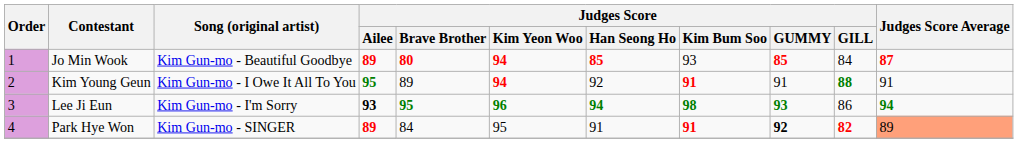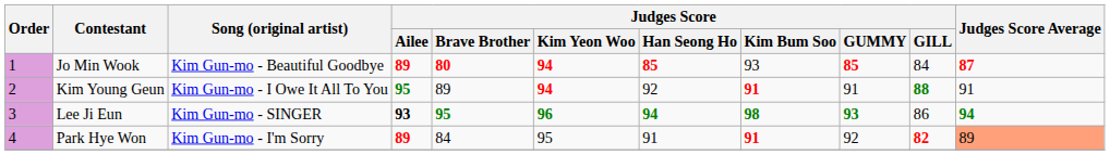 <table class="wikitable">
 <tr>
 <th scope="col" rowspan="2">Order</th>
 <th scope="col" rowspan="2">Contestant</th>
 <th scope="col" rowspan="2">Song (original artist)</th>
 <th scope="col" colspan="7">Judges Score</th>
 <th scope="col" rowspan="2">Judges Score Average</th>
 </tr>
 <tr>
 <th>Ailee</th>
 <th>Brave Brother</th>
 <th>Kim Yeon Woo</th>
 <th>Han Seong Ho</th>
 <th>Kim Bum Soo</th>
 <th>GUMMY</th>
 <th>GILL</th>
 </tr>
 <tr>
 <td style="background:plum">1</td>
 <td>Jo Min Wook</td>
 <td><a href='#'>Kim Gun-mo</a> - Beautiful Goodbye</td>
 <td style=color:red><strong>89</strong></td>
 <td style=color:red><strong>80</strong></td>
 <td style=color:red><strong>94</strong></td>
 <td style=color:red><strong>85</strong></td>
 <td>93</td>
 <td style=color:red><strong>85</strong></td>
 <td>84</td>
 <td style=color:red><strong>87</strong></td>
 </tr>
 <tr>
 <td style="background:plum">2</td>
 <td>Kim Young Geun</td>
 <td><a href='#'>Kim Gun-mo</a> - I Owe It All To You</td>
 <td style=color:green><strong>95</strong></td>
 <td>89</td>
 <td style=color:red><strong>94</strong></td>
 <td>92</td>
 <td style=color:red><strong>91</strong></td>
 <td>91</td>
 <td style=color:green><strong>88</strong></td>
 <td>91</td>
 </tr>
 <tr>
 <td style="background:plum">3</td>
 <td>Lee Ji Eun</td>
-<td><a href='#'>Kim Gun-mo</a> - I'm Sorry</td>
+<td><a href='#'>Kim Gun-mo</a> - SINGER</td>
 <td><strong>93</strong></td>
 <td style=color:green><strong>95</strong></td>
 <td style=color:green><strong>96</strong></td>
 <td style=color:green><strong>94</strong></td>
 <td style=color:green><strong>98</strong></td>
 <td style=color:green><strong>93</strong></td>
 <td>86</td>
 <td style=color:green><strong>94</strong></td>
 </tr>
 <tr>
 <td style="background:plum">4</td>
 <td>Park Hye Won</td>
-<td><a href='#'>Kim Gun-mo</a> - SINGER</td>
+<td><a href='#'>Kim Gun-mo</a> - I'm Sorry</td>
 <td style=color:red><strong>89</strong></td>
 <td>84</td>
 <td>95</td>
 <td>91</td>
 <td style=color:red><strong>91</strong></td>
-<td><strong>92</strong></td>
+<td>92</td>
 <td style=color:red><strong>82</strong></td>
 <td style="background: lightsalmon;">89</td>
 </tr>
 <tr>
 </tr>
 </table>
